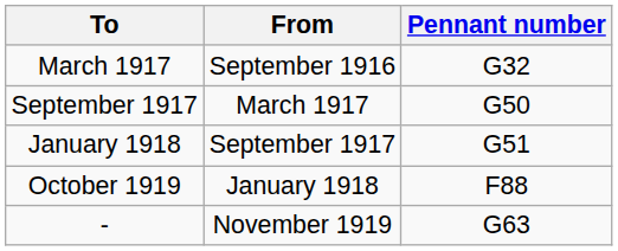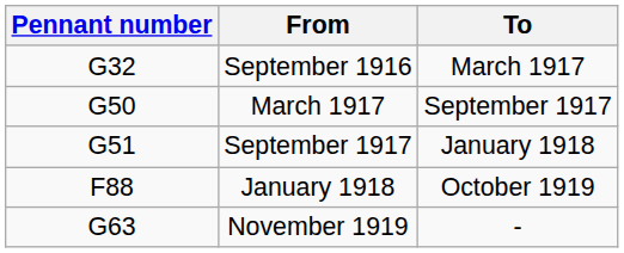 <table class="wikitable" style="text-align:center">
 <tr>
+<th><a href='#'>Pennant number</a></th>
+<th>From</th>
 <th>To</th>
-<th>From</th>
-<th><a href='#'>Pennant number</a></th>
 </tr>
 <tr>
+<td>G32</td>
+<td>September 1916</td>
 <td>March 1917</td>
-<td>September 1916</td>
-<td>G32</td>
 </tr>
 <tr>
+<td>G50</td>
+<td>March 1917</td>
 <td>September 1917</td>
-<td>March 1917</td>
-<td>G50</td>
 </tr>
 <tr>
+<td>G51</td>
+<td>September 1917</td>
 <td>January 1918</td>
-<td>September 1917</td>
-<td>G51</td>
 </tr>
 <tr>
+<td>F88</td>
+<td>January 1918</td>
 <td>October 1919</td>
-<td>January 1918</td>
-<td>F88</td>
 </tr>
 <tr>
+<td>G63</td>
+<td>November 1919</td>
 <td>-</td>
-<td>November 1919</td>
-<td>G63</td>
 </tr>
 </table>
